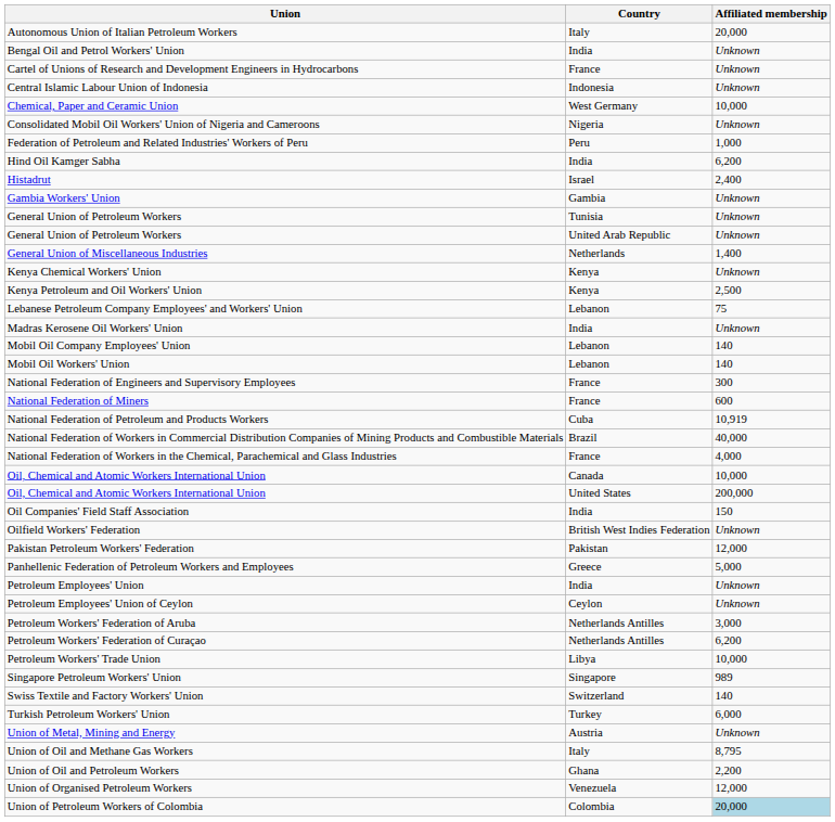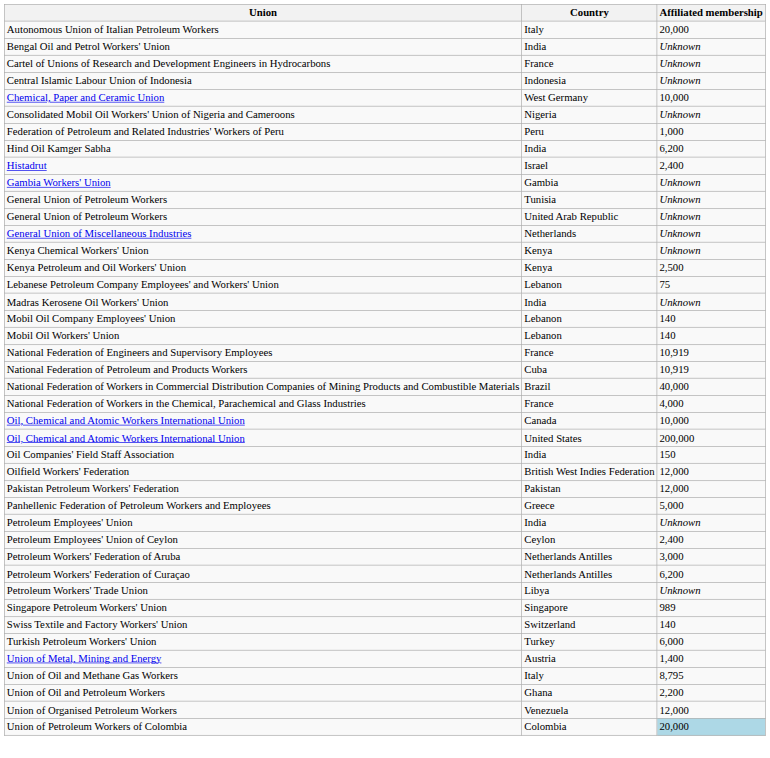 <table class="wikitable sortable">
 <tr>
 <th>Union</th>
 <th>Country</th>
 <th>Affiliated membership</th>
 </tr>
 <tr>
 <td>Autonomous Union of Italian Petroleum Workers</td>
 <td>Italy</td>
 <td>20,000</td>
 </tr>
 <tr>
 <td>Bengal Oil and Petrol Workers' Union</td>
 <td>India</td>
 <td><em>Unknown</em></td>
 </tr>
 <tr>
 <td>Cartel of Unions of Research and Development Engineers in Hydrocarbons</td>
 <td>France</td>
 <td><em>Unknown</em></td>
 </tr>
 <tr>
 <td>Central Islamic Labour Union of Indonesia</td>
 <td>Indonesia</td>
 <td><em>Unknown</em></td>
 </tr>
 <tr>
 <td><a href='#'>Chemical, Paper and Ceramic Union</a></td>
 <td>West Germany</td>
 <td>10,000</td>
 </tr>
 <tr>
 <td>Consolidated Mobil Oil Workers' Union of Nigeria and Cameroons</td>
 <td>Nigeria</td>
 <td><em>Unknown</em></td>
 </tr>
 <tr>
 <td>Federation of Petroleum and Related Industries' Workers of Peru</td>
 <td>Peru</td>
 <td>1,000</td>
 </tr>
 <tr>
 <td>Hind Oil Kamger Sabha</td>
 <td>India</td>
 <td>6,200</td>
 </tr>
 <tr>
 <td><a href='#'>Histadrut</a></td>
 <td>Israel</td>
 <td>2,400</td>
 </tr>
 <tr>
 <td><a href='#'>Gambia Workers' Union</a></td>
 <td>Gambia</td>
 <td><em>Unknown</em></td>
 </tr>
 <tr>
 <td>General Union of Petroleum Workers</td>
 <td>Tunisia</td>
 <td><em>Unknown</em></td>
 </tr>
 <tr>
 <td>General Union of Petroleum Workers</td>
 <td>United Arab Republic</td>
 <td><em>Unknown</em></td>
 </tr>
 <tr>
 <td><a href='#'>General Union of Miscellaneous Industries</a></td>
 <td>Netherlands</td>
-<td>1,400</td>
+<td><em>Unknown</em></td>
 </tr>
 <tr>
 <td>Kenya Chemical Workers' Union</td>
 <td>Kenya</td>
 <td><em>Unknown</em></td>
 </tr>
 <tr>
 <td>Kenya Petroleum and Oil Workers' Union</td>
 <td>Kenya</td>
 <td>2,500</td>
 </tr>
 <tr>
 <td>Lebanese Petroleum Company Employees' and Workers' Union</td>
 <td>Lebanon</td>
 <td>75</td>
 </tr>
 <tr>
 <td>Madras Kerosene Oil Workers' Union</td>
 <td>India</td>
 <td><em>Unknown</em></td>
 </tr>
 <tr>
 <td>Mobil Oil Company Employees' Union</td>
 <td>Lebanon</td>
 <td>140</td>
 </tr>
 <tr>
 <td>Mobil Oil Workers' Union</td>
 <td>Lebanon</td>
 <td>140</td>
 </tr>
 <tr>
 <td>National Federation of Engineers and Supervisory Employees</td>
 <td>France</td>
-<td>300</td>
-</tr>
-<tr>
-<td><a href='#'>National Federation of Miners</a></td>
-<td>France</td>
-<td>600</td>
+<td>10,919</td>
 </tr>
 <tr>
 <td>National Federation of Petroleum and Products Workers</td>
 <td>Cuba</td>
 <td>10,919</td>
 </tr>
 <tr>
 <td>National Federation of Workers in Commercial Distribution Companies of Mining Products and Combustible Materials</td>
 <td>Brazil</td>
 <td>40,000</td>
 </tr>
 <tr>
 <td>National Federation of Workers in the Chemical, Parachemical and Glass Industries</td>
 <td>France</td>
 <td>4,000</td>
 </tr>
 <tr>
 <td><a href='#'>Oil, Chemical and Atomic Workers International Union</a></td>
 <td>Canada</td>
 <td>10,000</td>
 </tr>
 <tr>
 <td><a href='#'>Oil, Chemical and Atomic Workers International Union</a></td>
 <td>United States</td>
 <td>200,000</td>
 </tr>
 <tr>
 <td>Oil Companies' Field Staff Association</td>
 <td>India</td>
 <td>150</td>
 </tr>
 <tr>
 <td>Oilfield Workers' Federation</td>
 <td>British West Indies Federation</td>
-<td><em>Unknown</em></td>
+<td>12,000</td>
 </tr>
 <tr>
 <td>Pakistan Petroleum Workers' Federation</td>
 <td>Pakistan</td>
 <td>12,000</td>
 </tr>
 <tr>
 <td>Panhellenic Federation of Petroleum Workers and Employees</td>
 <td>Greece</td>
 <td>5,000</td>
 </tr>
 <tr>
 <td>Petroleum Employees' Union</td>
 <td>India</td>
 <td><em>Unknown</em></td>
 </tr>
 <tr>
 <td>Petroleum Employees' Union of Ceylon</td>
 <td>Ceylon</td>
-<td><em>Unknown</em></td>
+<td>2,400</td>
 </tr>
 <tr>
 <td>Petroleum Workers' Federation of Aruba</td>
 <td>Netherlands Antilles</td>
 <td>3,000</td>
 </tr>
 <tr>
 <td>Petroleum Workers' Federation of Curaçao</td>
 <td>Netherlands Antilles</td>
 <td>6,200</td>
 </tr>
 <tr>
 <td>Petroleum Workers' Trade Union</td>
 <td>Libya</td>
-<td>10,000</td>
+<td><em>Unknown</em></td>
 </tr>
 <tr>
 <td>Singapore Petroleum Workers' Union</td>
 <td>Singapore</td>
 <td>989</td>
 </tr>
 <tr>
 <td>Swiss Textile and Factory Workers' Union</td>
 <td>Switzerland</td>
 <td>140</td>
 </tr>
 <tr>
 <td>Turkish Petroleum Workers' Union</td>
 <td>Turkey</td>
 <td>6,000</td>
 </tr>
 <tr>
 <td><a href='#'>Union of Metal, Mining and Energy</a></td>
 <td>Austria</td>
-<td><em>Unknown</em></td>
+<td>1,400</td>
 </tr>
 <tr>
 <td>Union of Oil and Methane Gas Workers</td>
 <td>Italy</td>
 <td>8,795</td>
 </tr>
 <tr>
 <td>Union of Oil and Petroleum Workers</td>
 <td>Ghana</td>
 <td>2,200</td>
 </tr>
 <tr>
 <td>Union of Organised Petroleum Workers</td>
 <td>Venezuela</td>
 <td>12,000</td>
 </tr>
 <tr>
 <td>Union of Petroleum Workers of Colombia</td>
 <td>Colombia</td>
 <td style="background: lightblue;">20,000</td>
 </tr>
 </table>
